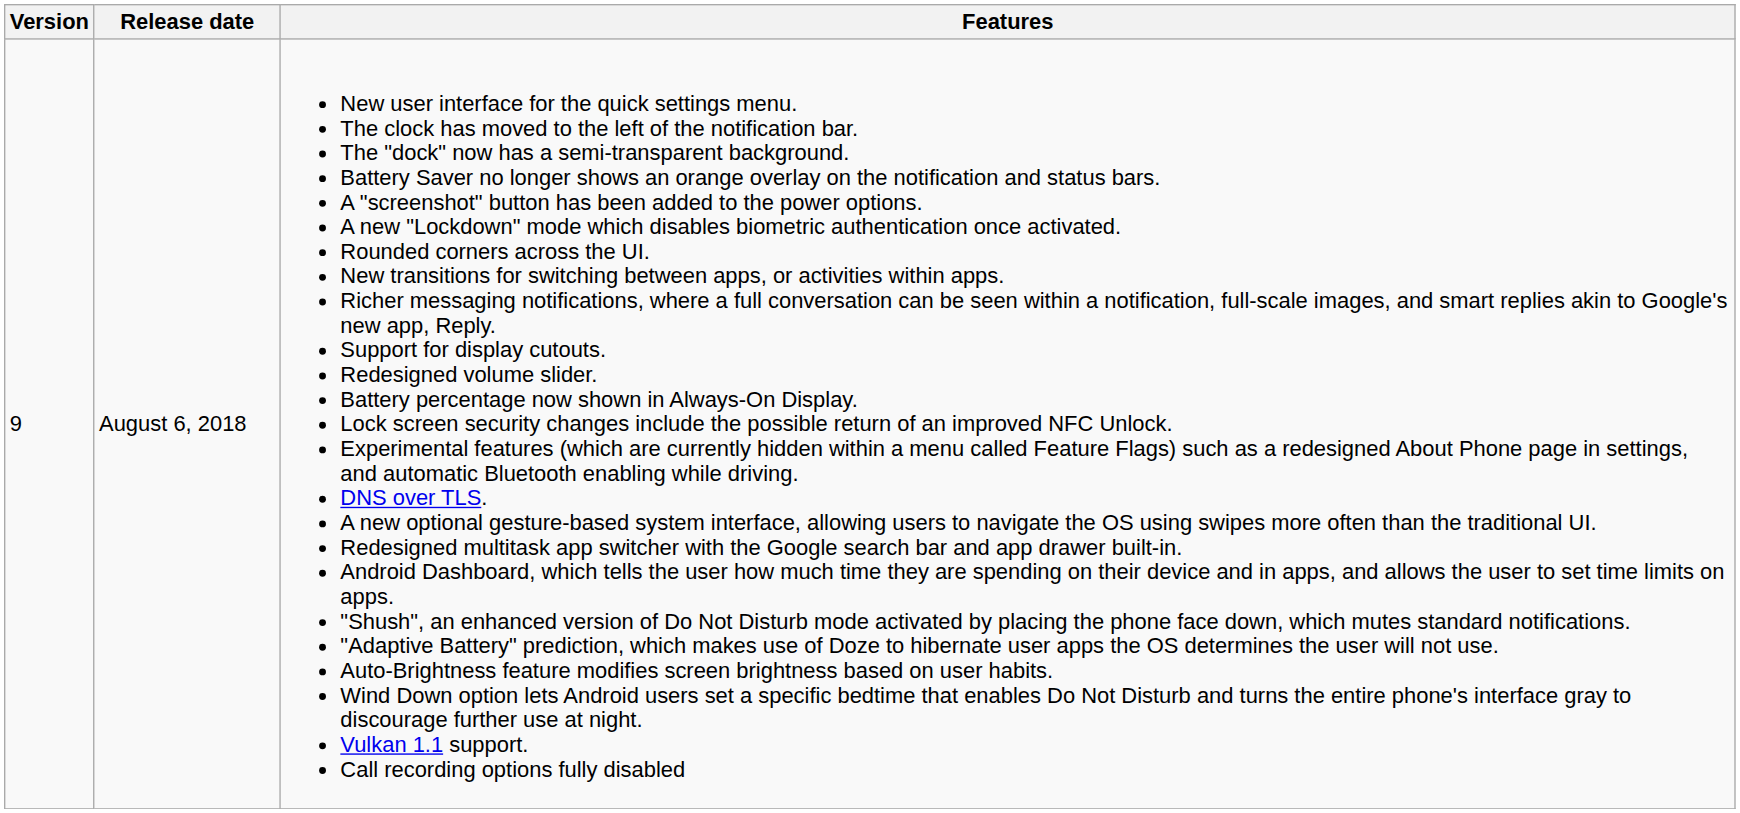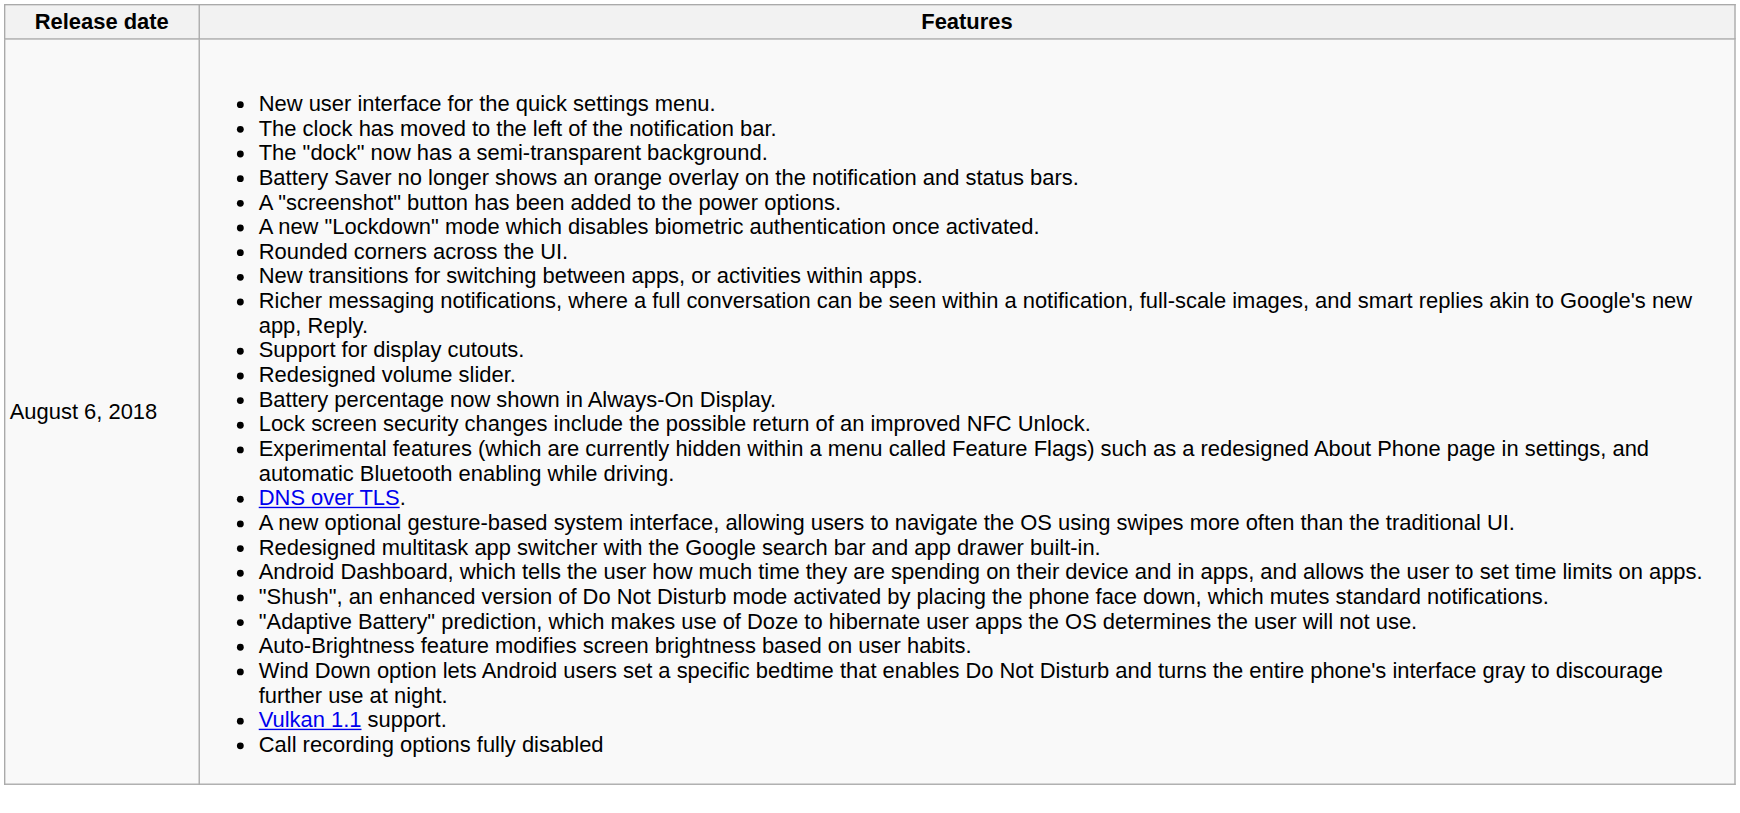 <table class="wikitable" style="width:100%;">
 <tr>
-<th style="width:2%;">Version</th>
 <th style="width:11%;">Release date</th>
 <th style="width:87%;">Features</th>
 </tr>
 <tr>
-<td>9</td>
 <td>August 6, 2018</td>
 <td><br><ul><li>New user interface for the quick settings menu.</li><li>The clock has moved to the left of the notification bar.</li><li>The "dock" now has a semi-transparent background.</li><li>Battery Saver no longer shows an orange overlay on the notification and status bars.</li><li>A "screenshot" button has been added to the power options.</li><li>A new "Lockdown" mode which disables biometric authentication once activated.</li><li>Rounded corners across the UI.</li><li>New transitions for switching between apps, or activities within apps.</li><li>Richer messaging notifications, where a full conversation can be seen within a notification, full-scale images, and smart replies akin to Google's new app, Reply.</li><li>Support for display cutouts.</li><li>Redesigned volume slider.</li><li>Battery percentage now shown in Always-On Display.</li><li>Lock screen security changes include the possible return of an improved NFC Unlock.</li><li>Experimental features (which are currently hidden within a menu called Feature Flags) such as a redesigned About Phone page in settings, and automatic Bluetooth enabling while driving.</li><li><a href='#'>DNS over TLS</a>.</li><li>A new optional gesture-based system interface, allowing users to navigate the OS using swipes more often than the traditional UI.</li><li>Redesigned multitask app switcher with the Google search bar and app drawer built-in.</li><li>Android Dashboard, which tells the user how much time they are spending on their device and in apps, and allows the user to set time limits on apps.</li><li>"Shush", an enhanced version of Do Not Disturb mode activated by placing the phone face down, which mutes standard notifications.</li><li>"Adaptive Battery" prediction, which makes use of Doze to hibernate user apps the OS determines the user will not use.</li><li>Auto-Brightness feature modifies screen brightness based on user habits.</li><li>Wind Down option lets Android users set a specific bedtime that enables Do Not Disturb and turns the entire phone's interface gray to discourage further use at night.</li><li><a href='#'>Vulkan 1.1</a> support.</li><li>Call recording options fully disabled</li></ul></td>
 </tr>
 </table>
